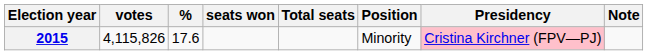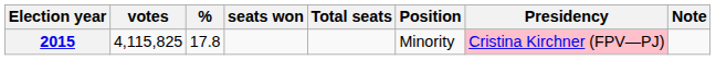 <table class="wikitable">
 <tr>
 <th>Election year</th>
 <th>votes</th>
 <th>%</th>
 <th>seats won</th>
 <th>Total seats</th>
 <th>Position</th>
 <th>Presidency</th>
 <th>Note</th>
 </tr>
 <tr>
 <th><a href='#'>2015</a></th>
-<td>4,115,826</td>
-<td>17.6</td>
+<td>4,115,825</td>
+<td>17.8</td>
 <td></td>
 <td></td>
 <td>Minority</td>
 <td style="background: pink;"><a href='#'>Cristina Kirchner</a> (FPV—PJ)</td>
 <td></td>
 </tr>
 </table>
